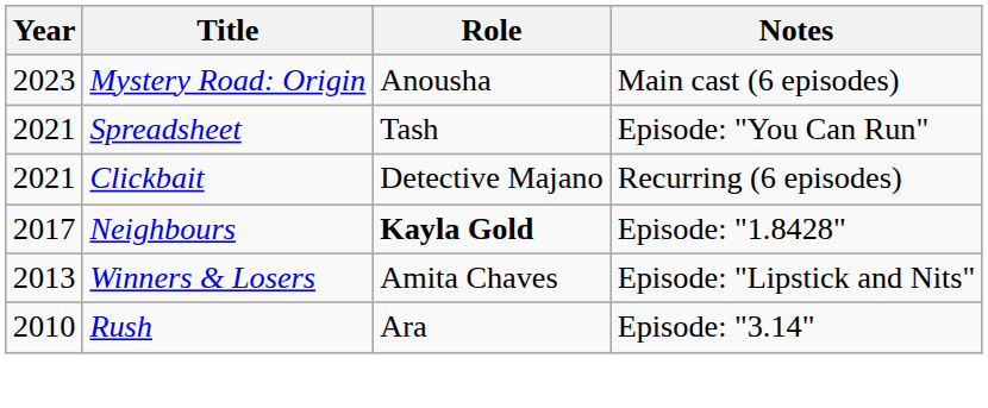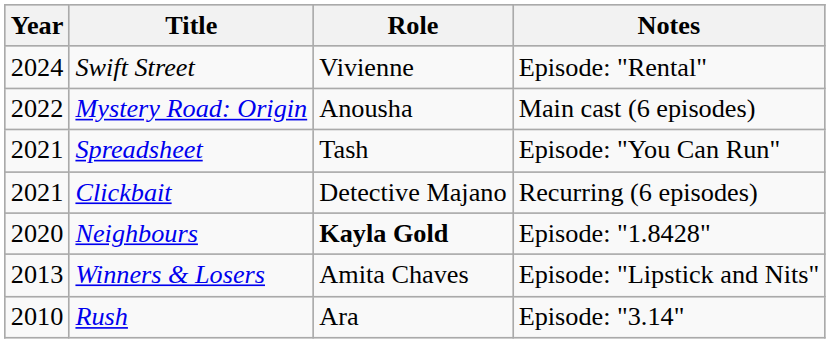 <table class="wikitable sortable">
 <tr>
 <th>Year</th>
 <th>Title</th>
 <th>Role</th>
 <th>Notes</th>
 </tr>
 <tr>
-<td>2023</td>
+<td>2024</td>
+<td><em>Swift Street</em></td>
+<td>Vivienne</td>
+<td>Episode: "Rental"</td>
+</tr>
+<tr>
+<td>2022</td>
 <td><em><a href='#'>Mystery Road: Origin</a></em></td>
 <td>Anousha</td>
 <td>Main cast (6 episodes)</td>
 </tr>
 <tr>
 <td>2021</td>
 <td><em><a href='#'>Spreadsheet</a></em></td>
 <td>Tash</td>
 <td>Episode: "You Can Run"</td>
 </tr>
 <tr>
 <td>2021</td>
 <td><em><a href='#'>Clickbait</a></em></td>
 <td>Detective Majano</td>
 <td>Recurring (6 episodes)</td>
 </tr>
 <tr>
-<td>2017</td>
+<td>2020</td>
 <td><em><a href='#'>Neighbours</a></em></td>
 <td><strong>Kayla Gold</strong></td>
 <td>Episode: "1.8428"</td>
 </tr>
 <tr>
 <td>2013</td>
 <td><em><a href='#'>Winners & Losers</a></em></td>
 <td>Amita Chaves</td>
 <td>Episode: "Lipstick and Nits"</td>
 </tr>
 <tr>
 <td>2010</td>
 <td><em><a href='#'>Rush</a></em></td>
 <td>Ara</td>
 <td>Episode: "3.14"</td>
 </tr>
 </table>
